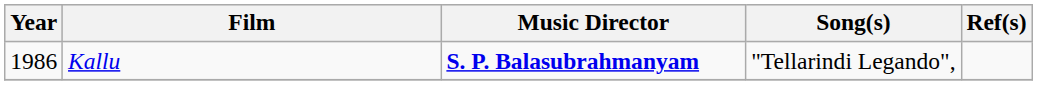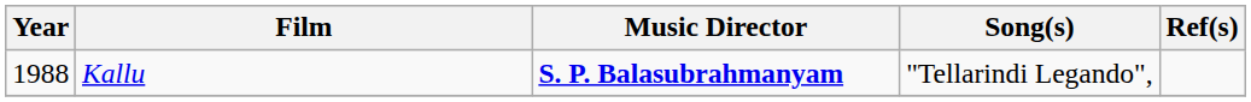 <table class="wikitable sortable">
 <tr style="background:#ccc; text-align:center;">
 <th>Year</th>
 <th scope="col" style="width: 250px;">Film</th>
 <th scope="col" style="width: 200px;">Music Director</th>
 <th class = "unsortable">Song(s)</th>
 <th class = "unsortable">Ref(s)</th>
 </tr>
 <tr>
-<td>1986</td>
+<td>1988</td>
 <td><a href='#'><em>Kallu</em></a></td>
 <td><strong><a href='#'>S. P. Balasubrahmanyam</a></strong></td>
 <td>"Tellarindi Legando",</td>
 <td></td>
 </tr>
 <tr>
 </tr>
 </table>
